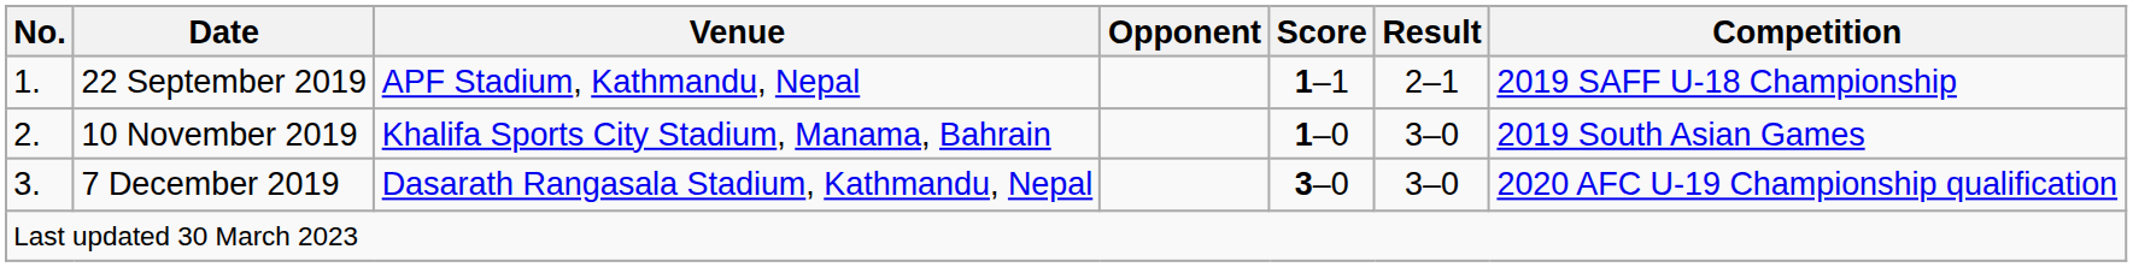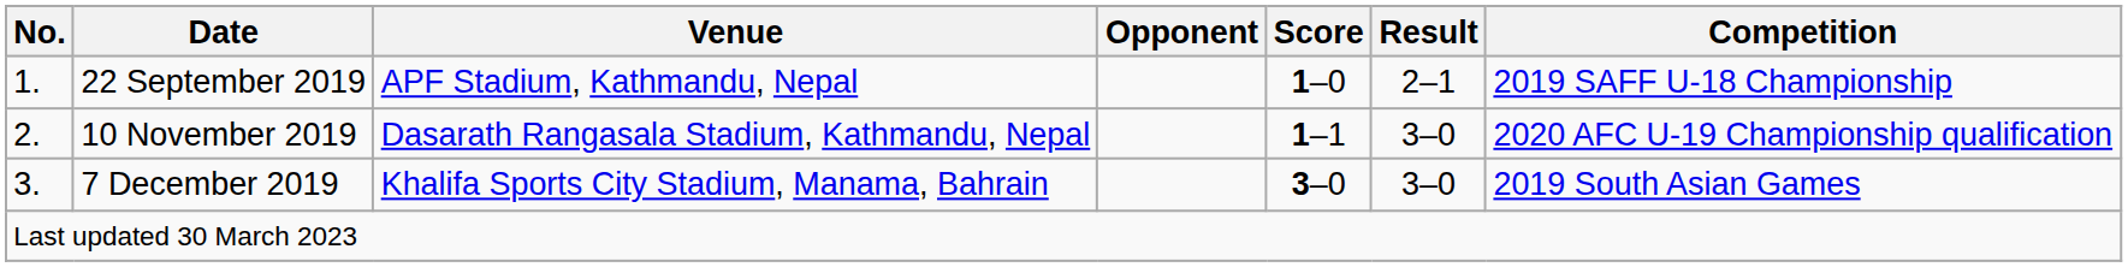 <table class="wikitable" style="font-size:85%;">
 <tr>
 <th>No.</th>
 <th>Date</th>
 <th>Venue</th>
 <th>Opponent</th>
 <th>Score</th>
 <th>Result</th>
 <th>Competition</th>
 </tr>
 <tr>
 <td>1.</td>
 <td>22 September 2019</td>
 <td><a href='#'>APF Stadium</a>, <a href='#'>Kathmandu</a>, <a href='#'>Nepal</a></td>
 <td></td>
-<td align=center><strong>1</strong>–1</td>
+<td align=center><strong>1</strong>–0</td>
 <td align=center>2–1</td>
 <td><a href='#'>2019 SAFF U-18 Championship</a></td>
 </tr>
 <tr>
 <td>2.</td>
 <td>10 November 2019</td>
-<td><a href='#'>Khalifa Sports City Stadium</a>, <a href='#'>Manama</a>, <a href='#'>Bahrain</a></td>
+<td><a href='#'>Dasarath Rangasala Stadium</a>, <a href='#'>Kathmandu</a>, <a href='#'>Nepal</a></td>
 <td></td>
-<td align=center><strong>1</strong>–0</td>
+<td align=center><strong>1</strong>–1</td>
 <td align=center>3–0</td>
-<td><a href='#'>2019 South Asian Games</a></td>
+<td><a href='#'>2020 AFC U-19 Championship qualification</a></td>
 </tr>
 <tr>
 <td>3.</td>
 <td>7 December 2019</td>
-<td><a href='#'>Dasarath Rangasala Stadium</a>, <a href='#'>Kathmandu</a>, <a href='#'>Nepal</a></td>
+<td><a href='#'>Khalifa Sports City Stadium</a>, <a href='#'>Manama</a>, <a href='#'>Bahrain</a></td>
 <td></td>
 <td align=center><strong>3</strong>–0</td>
 <td align=center>3–0</td>
-<td><a href='#'>2020 AFC U-19 Championship qualification</a></td>
+<td><a href='#'>2019 South Asian Games</a></td>
 </tr>
 <tr>
 <td colspan="7"><small>Last updated 30 March 2023</small></td>
 </tr>
 </table>
